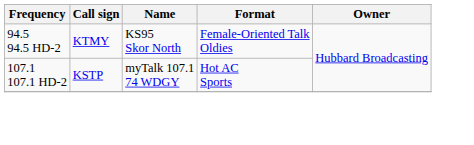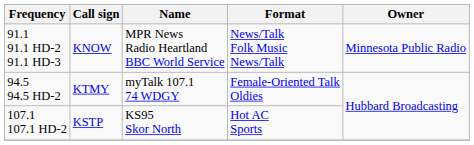 <table class="wikitable">
 <tr>
 <th>Frequency</th>
 <th>Call sign</th>
 <th>Name</th>
 <th>Format</th>
 <th>Owner</th>
 </tr>
 <tr>
+<td>91.1<br>91.1 HD-2<br>91.1 HD-3</td>
+<td><a href='#'>KNOW</a></td>
+<td>MPR News<br>Radio Heartland<br><a href='#'>BBC World Service</a><br></td>
+<td><a href='#'>News/Talk</a><br><a href='#'>Folk Music</a><br><a href='#'>News/Talk</a></td>
+<td><a href='#'>Minnesota Public Radio</a></td>
+</tr>
+<tr>
 <td>94.5<br> 94.5 HD-2</td>
 <td><a href='#'>KTMY</a></td>
-<td>KS95<br><a href='#'>Skor North</a></td>
+<td>myTalk 107.1<br><a href='#'>74 WDGY</a></td>
 <td><a href='#'>Female-Oriented Talk</a><br><a href='#'>Oldies</a></td>
 <td rowspan="2"><a href='#'>Hubbard Broadcasting</a></td>
 </tr>
 <tr>
 <td>107.1<br>107.1 HD-2</td>
 <td><a href='#'>KSTP</a></td>
-<td>myTalk 107.1<br><a href='#'>74 WDGY</a></td>
+<td>KS95<br><a href='#'>Skor North</a></td>
 <td><a href='#'>Hot AC</a><br><a href='#'>Sports</a></td>
 </tr>
 <tr>
 </tr>
 </table>
